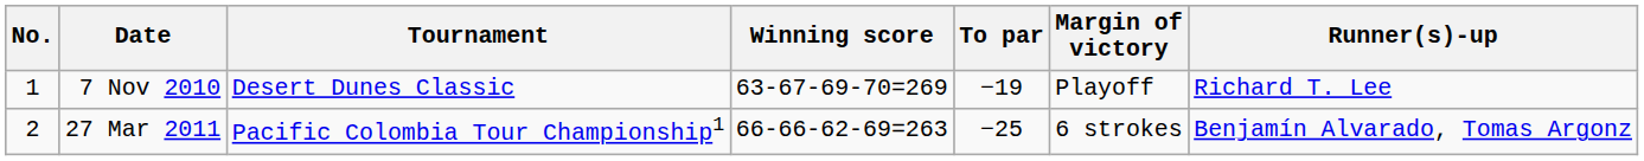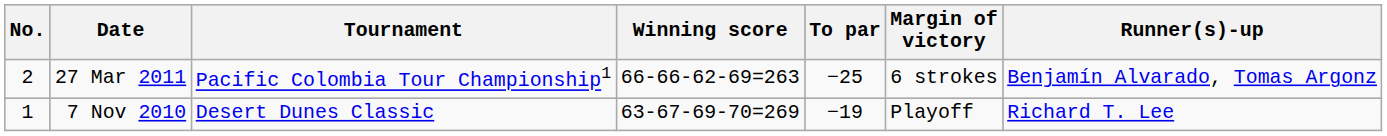 <table class="wikitable" style="font-size:95%;">
 <tr>
 <th>No.</th>
 <th>Date</th>
 <th>Tournament</th>
 <th>Winning score</th>
 <th>To par</th>
 <th>Margin of<br>victory</th>
 <th>Runner(s)-up</th>
 </tr>
 <tr>
+<td align=center>2</td>
+<td align=right>27 Mar <a href='#'>2011</a></td>
+<td><a href='#'>Pacific Colombia Tour Championship</a><sup>1</sup></td>
+<td>66-66-62-69=263</td>
+<td align=center>−25</td>
+<td>6 strokes</td>
+<td> <a href='#'>Benjamín Alvarado</a>,  <a href='#'>Tomas Argonz</a></td>
+</tr>
+<tr>
 <td align=center>1</td>
 <td align=right>7 Nov <a href='#'>2010</a></td>
 <td><a href='#'>Desert Dunes Classic</a></td>
 <td>63-67-69-70=269</td>
 <td align=center>−19</td>
 <td>Playoff</td>
 <td> <a href='#'>Richard T. Lee</a></td>
 </tr>
-<tr>
-<td align=center>2</td>
-<td align=right>27 Mar <a href='#'>2011</a></td>
-<td><a href='#'>Pacific Colombia Tour Championship</a><sup>1</sup></td>
-<td>66-66-62-69=263</td>
-<td align=center>−25</td>
-<td>6 strokes</td>
-<td> <a href='#'>Benjamín Alvarado</a>,  <a href='#'>Tomas Argonz</a></td>
-</tr>
 </table>
